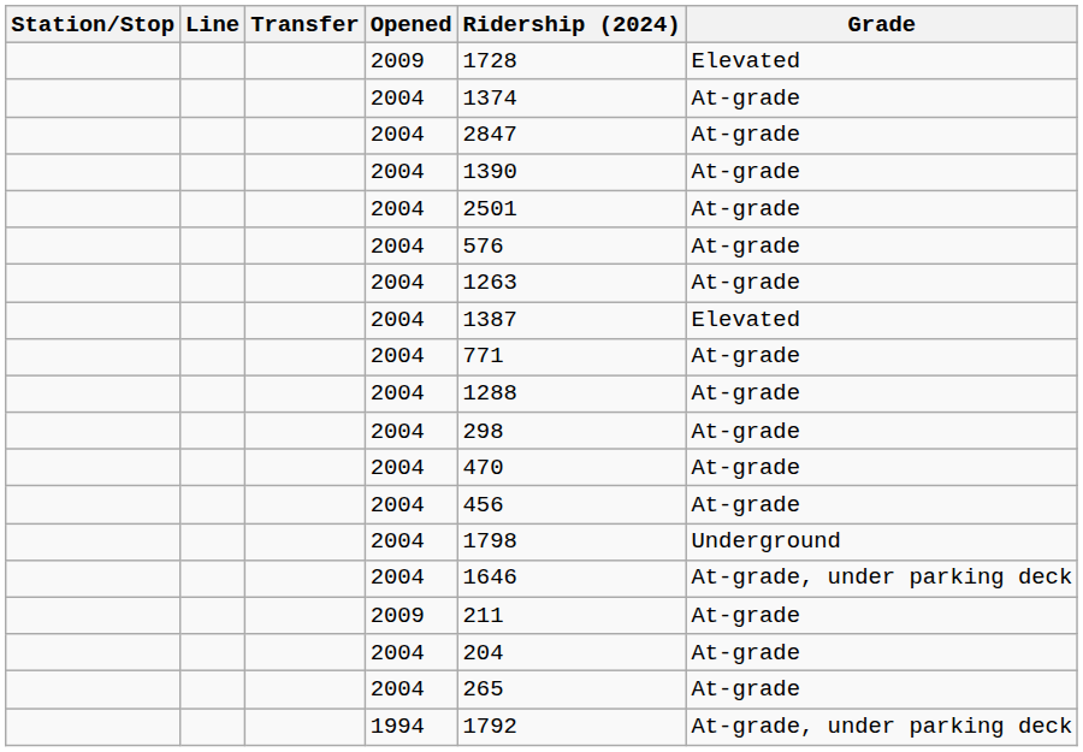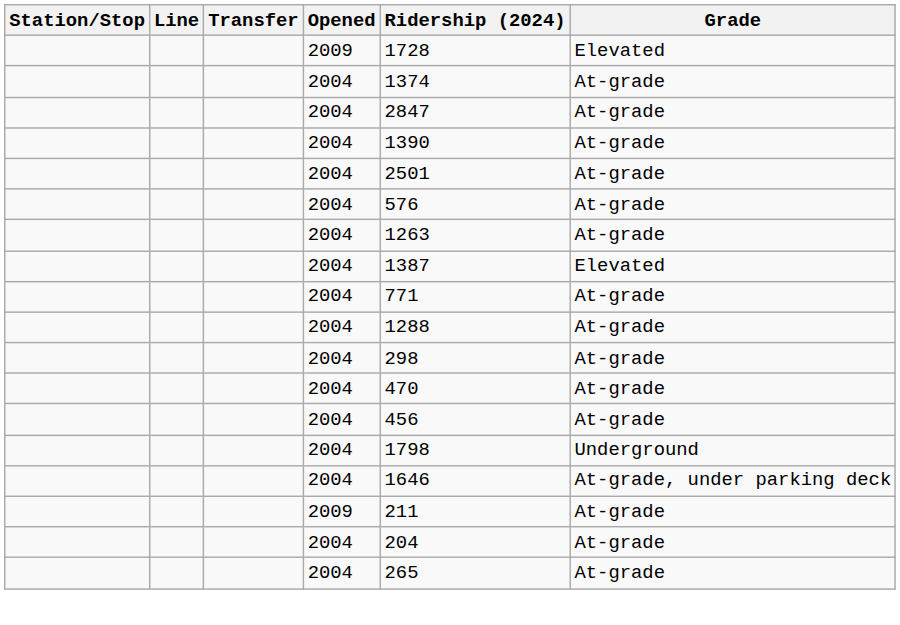 <table class="wikitable plainrowheaders sortable">
 <tr>
 <th scope=col>Station/Stop</th>
 <th scope=col>Line</th>
 <th scope-col>Transfer</th>
 <th scope=col>Opened</th>
 <th>Ridership (2024)</th>
 <th scope="col">Grade</th>
 </tr>
 <tr>
 <td></td>
 <td></td>
 <td></td>
 <td>2009</td>
 <td>1728</td>
 <td>Elevated</td>
 </tr>
 <tr>
 <td></td>
 <td></td>
 <td></td>
 <td>2004</td>
 <td>1374</td>
 <td>At-grade</td>
 </tr>
 <tr>
 <td></td>
 <td></td>
 <td></td>
 <td>2004</td>
 <td>2847</td>
 <td>At-grade</td>
 </tr>
 <tr>
 <td></td>
 <td></td>
 <td></td>
 <td>2004</td>
 <td>1390</td>
 <td>At-grade</td>
 </tr>
 <tr>
 <td></td>
 <td></td>
 <td></td>
 <td>2004</td>
 <td>2501</td>
 <td>At-grade</td>
 </tr>
 <tr>
 <td></td>
 <td></td>
 <td></td>
 <td>2004</td>
 <td>576</td>
 <td>At-grade</td>
 </tr>
 <tr>
 <td></td>
 <td></td>
 <td></td>
 <td>2004</td>
 <td>1263</td>
 <td>At-grade</td>
 </tr>
 <tr>
 <td></td>
 <td></td>
 <td></td>
 <td>2004</td>
 <td>1387</td>
 <td>Elevated</td>
 </tr>
 <tr>
 <td></td>
 <td></td>
 <td></td>
 <td>2004</td>
 <td>771</td>
 <td>At-grade</td>
 </tr>
 <tr>
 <td></td>
 <td></td>
 <td></td>
 <td>2004</td>
 <td>1288</td>
 <td>At-grade</td>
 </tr>
 <tr>
 <td></td>
 <td></td>
 <td></td>
 <td>2004</td>
 <td>298</td>
 <td>At-grade</td>
 </tr>
 <tr>
 <td></td>
 <td></td>
 <td></td>
 <td>2004</td>
 <td>470</td>
 <td>At-grade</td>
 </tr>
 <tr>
 <td></td>
 <td></td>
 <td></td>
 <td>2004</td>
 <td>456</td>
 <td>At-grade</td>
 </tr>
 <tr>
 <td></td>
 <td></td>
 <td></td>
 <td>2004</td>
 <td>1798</td>
 <td>Underground</td>
 </tr>
 <tr>
 <td></td>
 <td></td>
 <td></td>
 <td>2004</td>
 <td>1646</td>
 <td>At-grade, under parking deck</td>
 </tr>
 <tr>
 <td></td>
 <td></td>
 <td></td>
 <td>2009</td>
 <td>211</td>
 <td>At-grade</td>
 </tr>
 <tr>
 <td></td>
 <td></td>
 <td></td>
 <td>2004</td>
 <td>204</td>
 <td>At-grade</td>
 </tr>
 <tr>
 <td></td>
 <td></td>
 <td></td>
 <td>2004</td>
 <td>265</td>
 <td>At-grade</td>
 </tr>
-<tr>
-<td></td>
-<td></td>
-<td></td>
-<td>1994</td>
-<td>1792</td>
-<td>At-grade, under parking deck</td>
-</tr>
 </table>
